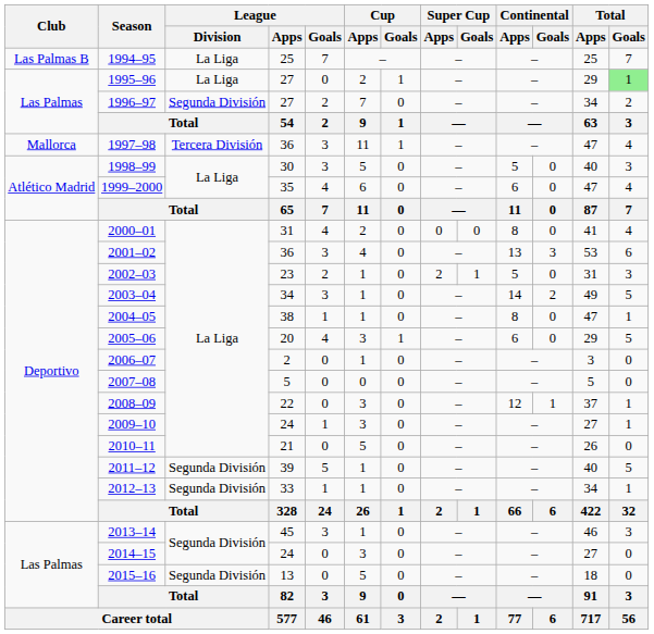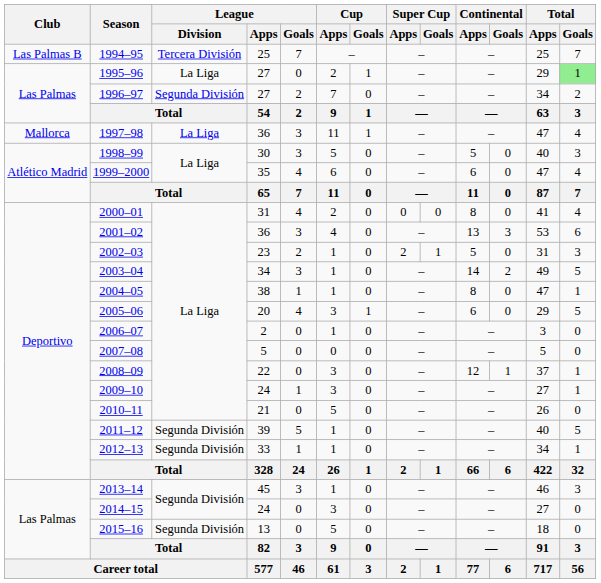 <table class="wikitable" style="text-align:center">
 <tr>
 <th rowspan="2">Club</th>
 <th rowspan="2">Season</th>
 <th colspan="3">League</th>
 <th colspan="2">Cup</th>
 <th colspan="2">Super Cup</th>
 <th colspan="2">Continental</th>
 <th colspan="2">Total</th>
 </tr>
 <tr>
 <th>Division</th>
 <th>Apps</th>
 <th>Goals</th>
 <th>Apps</th>
 <th>Goals</th>
 <th>Apps</th>
 <th>Goals</th>
 <th>Apps</th>
 <th>Goals</th>
 <th>Apps</th>
 <th>Goals</th>
 </tr>
 <tr>
 <td><a href='#'>Las Palmas B</a></td>
 <td><a href='#'>1994–95</a></td>
-<td>La Liga</td>
+<td><a href='#'>Tercera División</a></td>
 <td>25</td>
 <td>7</td>
 <td colspan="2">–</td>
 <td colspan="2">–</td>
 <td colspan="2">–</td>
 <td>25</td>
 <td>7</td>
 </tr>
 <tr>
 <td rowspan="3"><a href='#'>Las Palmas</a></td>
 <td><a href='#'>1995–96</a></td>
 <td>La Liga</td>
 <td>27</td>
 <td>0</td>
 <td>2</td>
 <td>1</td>
 <td colspan="2">–</td>
 <td colspan="2">–</td>
 <td>29</td>
 <td style="background: lightgreen;">1</td>
 </tr>
 <tr>
 <td><a href='#'>1996–97</a></td>
 <td><a href='#'>Segunda División</a></td>
 <td>27</td>
 <td>2</td>
 <td>7</td>
 <td>0</td>
 <td colspan="2">–</td>
 <td colspan="2">–</td>
 <td>34</td>
 <td>2</td>
 </tr>
 <tr>
 <th colspan="2">Total</th>
 <th>54</th>
 <th>2</th>
 <th>9</th>
 <th>1</th>
 <th colspan="2">—</th>
 <th colspan="2">—</th>
 <th>63</th>
 <th>3</th>
 </tr>
 <tr>
 <td><a href='#'>Mallorca</a></td>
 <td><a href='#'>1997–98</a></td>
-<td><a href='#'>Tercera División</a></td>
+<td><a href='#'>La Liga</a></td>
 <td>36</td>
 <td>3</td>
 <td>11</td>
 <td>1</td>
 <td colspan="2">–</td>
 <td colspan="2">–</td>
 <td>47</td>
 <td>4</td>
 </tr>
 <tr>
 <td rowspan="3"><a href='#'>Atlético Madrid</a></td>
 <td><a href='#'>1998–99</a></td>
 <td rowspan="2">La Liga</td>
 <td>30</td>
 <td>3</td>
 <td>5</td>
 <td>0</td>
 <td colspan="2">–</td>
 <td>5</td>
 <td>0</td>
 <td>40</td>
 <td>3</td>
 </tr>
 <tr>
 <td><a href='#'>1999–2000</a></td>
 <td>35</td>
 <td>4</td>
 <td>6</td>
 <td>0</td>
 <td colspan="2">–</td>
 <td>6</td>
 <td>0</td>
 <td>47</td>
 <td>4</td>
 </tr>
 <tr>
 <th colspan="2">Total</th>
 <th>65</th>
 <th>7</th>
 <th>11</th>
 <th>0</th>
 <th colspan="2">—</th>
 <th>11</th>
 <th>0</th>
 <th>87</th>
 <th>7</th>
 </tr>
 <tr>
 <td rowspan="14"><a href='#'>Deportivo</a></td>
 <td><a href='#'>2000–01</a></td>
 <td rowspan="11">La Liga</td>
 <td>31</td>
 <td>4</td>
 <td>2</td>
 <td>0</td>
 <td>0</td>
 <td>0</td>
 <td>8</td>
 <td>0</td>
 <td>41</td>
 <td>4</td>
 </tr>
 <tr>
 <td><a href='#'>2001–02</a></td>
 <td>36</td>
 <td>3</td>
 <td>4</td>
 <td>0</td>
 <td colspan="2">–</td>
 <td>13</td>
 <td>3</td>
 <td>53</td>
 <td>6</td>
 </tr>
 <tr>
 <td><a href='#'>2002–03</a></td>
 <td>23</td>
 <td>2</td>
 <td>1</td>
 <td>0</td>
 <td>2</td>
 <td>1</td>
 <td>5</td>
 <td>0</td>
 <td>31</td>
 <td>3</td>
 </tr>
 <tr>
 <td><a href='#'>2003–04</a></td>
 <td>34</td>
 <td>3</td>
 <td>1</td>
 <td>0</td>
 <td colspan="2">–</td>
 <td>14</td>
 <td>2</td>
 <td>49</td>
 <td>5</td>
 </tr>
 <tr>
 <td><a href='#'>2004–05</a></td>
 <td>38</td>
 <td>1</td>
 <td>1</td>
 <td>0</td>
 <td colspan="2">–</td>
 <td>8</td>
 <td>0</td>
 <td>47</td>
 <td>1</td>
 </tr>
 <tr>
 <td><a href='#'>2005–06</a></td>
 <td>20</td>
 <td>4</td>
 <td>3</td>
 <td>1</td>
 <td colspan="2">–</td>
 <td>6</td>
 <td>0</td>
 <td>29</td>
 <td>5</td>
 </tr>
 <tr>
 <td><a href='#'>2006–07</a></td>
 <td>2</td>
 <td>0</td>
 <td>1</td>
 <td>0</td>
 <td colspan="2">–</td>
 <td colspan="2">–</td>
 <td>3</td>
 <td>0</td>
 </tr>
 <tr>
 <td><a href='#'>2007–08</a></td>
 <td>5</td>
 <td>0</td>
 <td>0</td>
 <td>0</td>
 <td colspan="2">–</td>
 <td colspan="2">–</td>
 <td>5</td>
 <td>0</td>
 </tr>
 <tr>
 <td><a href='#'>2008–09</a></td>
 <td>22</td>
 <td>0</td>
 <td>3</td>
 <td>0</td>
 <td colspan="2">–</td>
 <td>12</td>
 <td>1</td>
 <td>37</td>
 <td>1</td>
 </tr>
 <tr>
 <td><a href='#'>2009–10</a></td>
 <td>24</td>
 <td>1</td>
 <td>3</td>
 <td>0</td>
 <td colspan="2">–</td>
 <td colspan="2">–</td>
 <td>27</td>
 <td>1</td>
 </tr>
 <tr>
 <td><a href='#'>2010–11</a></td>
 <td>21</td>
 <td>0</td>
 <td>5</td>
 <td>0</td>
 <td colspan="2">–</td>
 <td colspan="2">–</td>
 <td>26</td>
 <td>0</td>
 </tr>
 <tr>
 <td><a href='#'>2011–12</a></td>
 <td>Segunda División</td>
 <td>39</td>
 <td>5</td>
 <td>1</td>
 <td>0</td>
 <td colspan="2">–</td>
 <td colspan="2">–</td>
 <td>40</td>
 <td>5</td>
 </tr>
 <tr>
 <td><a href='#'>2012–13</a></td>
 <td>Segunda División</td>
 <td>33</td>
 <td>1</td>
 <td>1</td>
 <td>0</td>
 <td colspan="2">–</td>
 <td colspan="2">–</td>
 <td>34</td>
 <td>1</td>
 </tr>
 <tr>
 <th colspan="2">Total</th>
 <th>328</th>
 <th>24</th>
 <th>26</th>
 <th>1</th>
 <th>2</th>
 <th>1</th>
 <th>66</th>
 <th>6</th>
 <th>422</th>
 <th>32</th>
 </tr>
 <tr>
 <td rowspan="4">Las Palmas</td>
 <td><a href='#'>2013–14</a></td>
 <td rowspan="2">Segunda División</td>
 <td>45</td>
 <td>3</td>
 <td>1</td>
 <td>0</td>
 <td colspan="2">–</td>
 <td colspan="2">–</td>
 <td>46</td>
 <td>3</td>
 </tr>
 <tr>
 <td><a href='#'>2014–15</a></td>
 <td>24</td>
 <td>0</td>
 <td>3</td>
 <td>0</td>
 <td colspan="2">–</td>
 <td colspan="2">–</td>
 <td>27</td>
 <td>0</td>
 </tr>
 <tr>
 <td><a href='#'>2015–16</a></td>
 <td>Segunda División</td>
 <td>13</td>
 <td>0</td>
 <td>5</td>
 <td>0</td>
 <td colspan="2">–</td>
 <td colspan="2">–</td>
 <td>18</td>
 <td>0</td>
 </tr>
 <tr>
 <th colspan="2">Total</th>
 <th>82</th>
 <th>3</th>
 <th>9</th>
 <th>0</th>
 <th colspan="2">—</th>
 <th colspan="2">—</th>
 <th>91</th>
 <th>3</th>
 </tr>
 <tr>
 <th colspan="3">Career total</th>
 <th>577</th>
 <th>46</th>
 <th>61</th>
 <th>3</th>
 <th>2</th>
 <th>1</th>
 <th>77</th>
 <th>6</th>
 <th>717</th>
 <th>56</th>
 </tr>
 </table>
